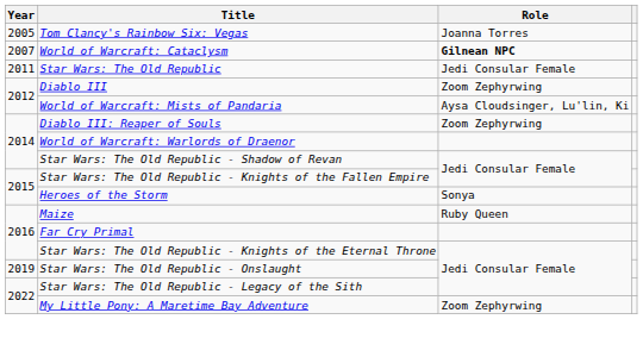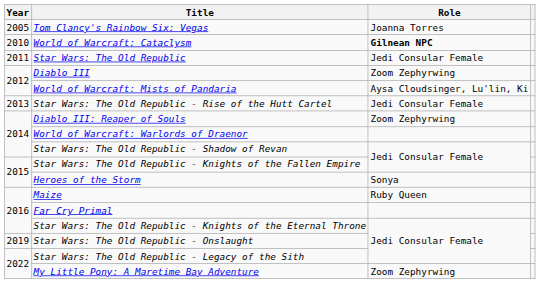 <table class="wikitable sortable">
 <tr>
 <th>Year</th>
 <th>Title</th>
 <th>Role</th>
 <th></th>
 </tr>
 <tr>
 <td>2005</td>
 <td><em><a href='#'>Tom Clancy's Rainbow Six: Vegas</a></em></td>
 <td>Joanna Torres</td>
 <td></td>
 </tr>
 <tr>
-<td>2007</td>
+<td>2010</td>
 <td><em><a href='#'>World of Warcraft: Cataclysm</a></em></td>
 <td><strong>Gilnean NPC</strong></td>
 <td></td>
 </tr>
 <tr>
 <td>2011</td>
 <td><em><a href='#'>Star Wars: The Old Republic</a></em></td>
 <td>Jedi Consular Female</td>
 <td></td>
 </tr>
 <tr>
 <td rowspan="2">2012</td>
 <td><em><a href='#'>Diablo III</a></em></td>
 <td>Zoom Zephyrwing</td>
 <td></td>
 </tr>
 <tr>
 <td><em><a href='#'>World of Warcraft: Mists of Pandaria</a></em></td>
 <td>Aysa Cloudsinger, Lu'lin, Ki</td>
+<td></td>
+</tr>
+<tr>
+<td>2013</td>
+<td><em>Star Wars: The Old Republic - Rise of the Hutt Cartel</em></td>
+<td>Jedi Consular Female</td>
 <td></td>
 </tr>
 <tr>
 <td rowspan="3">2014</td>
 <td><em><a href='#'>Diablo III: Reaper of Souls</a></em></td>
 <td>Zoom Zephyrwing</td>
 <td></td>
 </tr>
 <tr>
 <td><em><a href='#'>World of Warcraft: Warlords of Draenor</a></em></td>
 <td></td>
 <td></td>
 </tr>
 <tr>
 <td><em>Star Wars: The Old Republic - Shadow of Revan</em></td>
 <td rowspan="2">Jedi Consular Female</td>
 <td></td>
 </tr>
 <tr>
 <td rowspan="2">2015</td>
 <td><em>Star Wars: The Old Republic - Knights of the Fallen Empire</em></td>
 <td></td>
 </tr>
 <tr>
 <td><em><a href='#'>Heroes of the Storm</a></em></td>
 <td>Sonya</td>
 <td></td>
 </tr>
 <tr>
 <td rowspan="3">2016</td>
 <td><em><a href='#'>Maize</a></em></td>
 <td>Ruby Queen</td>
 <td></td>
 </tr>
 <tr>
 <td><em><a href='#'>Far Cry Primal</a></em></td>
 <td></td>
 <td></td>
 </tr>
 <tr>
 <td><em>Star Wars: The Old Republic - Knights of the Eternal Throne</em></td>
 <td rowspan="3">Jedi Consular Female</td>
 <td></td>
 </tr>
 <tr>
 <td>2019</td>
 <td><em>Star Wars: The Old Republic - Onslaught</em></td>
 <td></td>
 </tr>
 <tr>
 <td rowspan="2">2022</td>
 <td><em>Star Wars: The Old Republic - Legacy of the Sith</em></td>
 <td></td>
 </tr>
 <tr>
 <td><em><a href='#'>My Little Pony: A Maretime Bay Adventure</a></em></td>
 <td>Zoom Zephyrwing</td>
 <td></td>
 </tr>
 </table>
